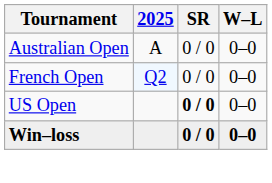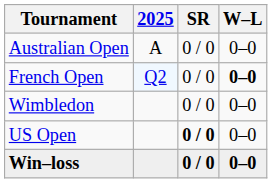 <table class=wikitable style=text-align:center>
 <tr>
 <th>Tournament</th>
 <th><a href='#'>2025</a></th>
 <th>SR</th>
 <th>W–L</th>
 </tr>
 <tr>
 <td style=text-align:left><a href='#'>Australian Open</a></td>
 <td>A</td>
 <td>0 / 0</td>
 <td>0–0</td>
 </tr>
 <tr>
 <td style=text-align:left><a href='#'>French Open</a></td>
 <td bgcolor=#f0f8ff><a href='#'>Q2</a></td>
 <td>0 / 0</td>
+<td><strong>0–0</strong></td>
+</tr>
+<tr>
+<td style=text-align:left><a href='#'>Wimbledon</a></td>
+<td></td>
+<td>0 / 0</td>
 <td>0–0</td>
 </tr>
 <tr>
 <td style=text-align:left><a href='#'>US Open</a></td>
 <td></td>
 <td><strong>0 / 0</strong></td>
 <td>0–0</td>
 </tr>
 <tr style=background:#efefef;font-weight:bold>
 <td style=text-align:left>Win–loss</td>
 <td></td>
 <td>0 / 0</td>
 <td>0–0</td>
 </tr>
 </table>
